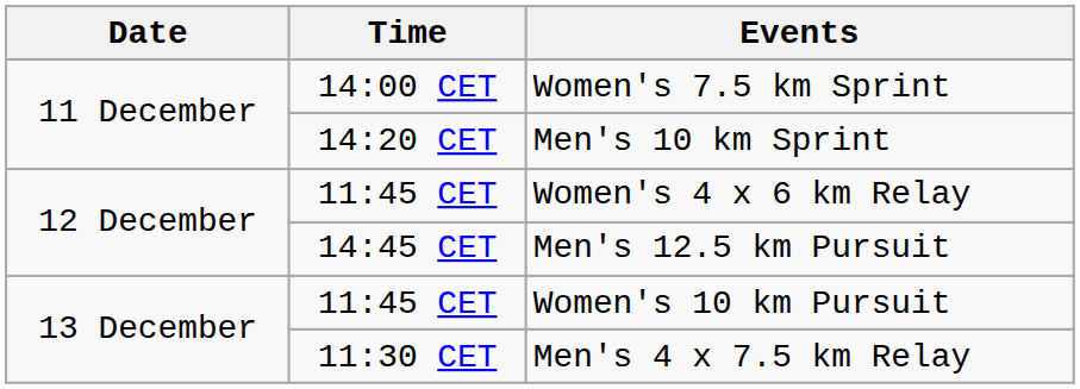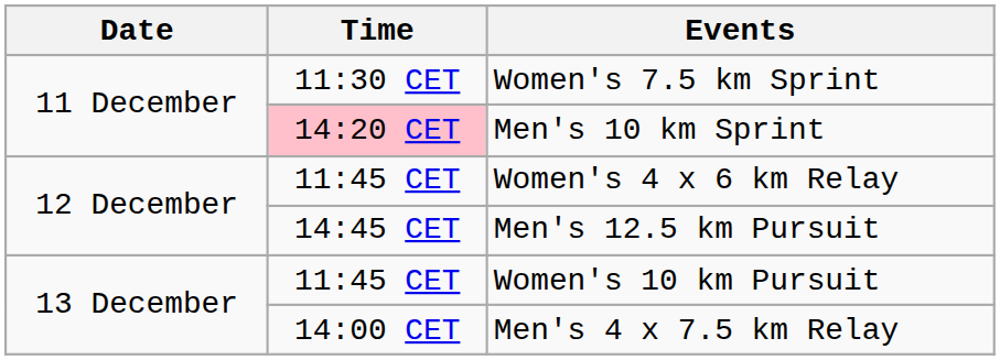 <table class="wikitable" style="text-align: center" width="420">
 <tr>
 <th>Date</th>
 <th>Time</th>
 <th>Events</th>
 </tr>
 <tr>
 <td rowspan=2>11 December</td>
-<td>14:00 <a href='#'>CET</a></td>
+<td>11:30 <a href='#'>CET</a></td>
 <td style="text-align: left">Women's 7.5 km Sprint</td>
 </tr>
 <tr>
-<td>14:20 <a href='#'>CET</a></td>
+<td style="background: pink;">14:20 <a href='#'>CET</a></td>
 <td style="text-align: left">Men's 10 km Sprint</td>
 </tr>
 <tr>
 <td rowspan=2>12 December</td>
 <td>11:45 <a href='#'>CET</a></td>
 <td style="text-align: left">Women's 4 x 6 km Relay</td>
 </tr>
 <tr>
 <td>14:45 <a href='#'>CET</a></td>
 <td style="text-align: left">Men's 12.5 km Pursuit</td>
 </tr>
 <tr>
 <td rowspan=2>13 December</td>
 <td>11:45 <a href='#'>CET</a></td>
 <td style="text-align: left">Women's 10 km Pursuit</td>
 </tr>
 <tr>
-<td>11:30 <a href='#'>CET</a></td>
+<td>14:00 <a href='#'>CET</a></td>
 <td style="text-align: left">Men's 4 x 7.5 km Relay</td>
 </tr>
 </table>
